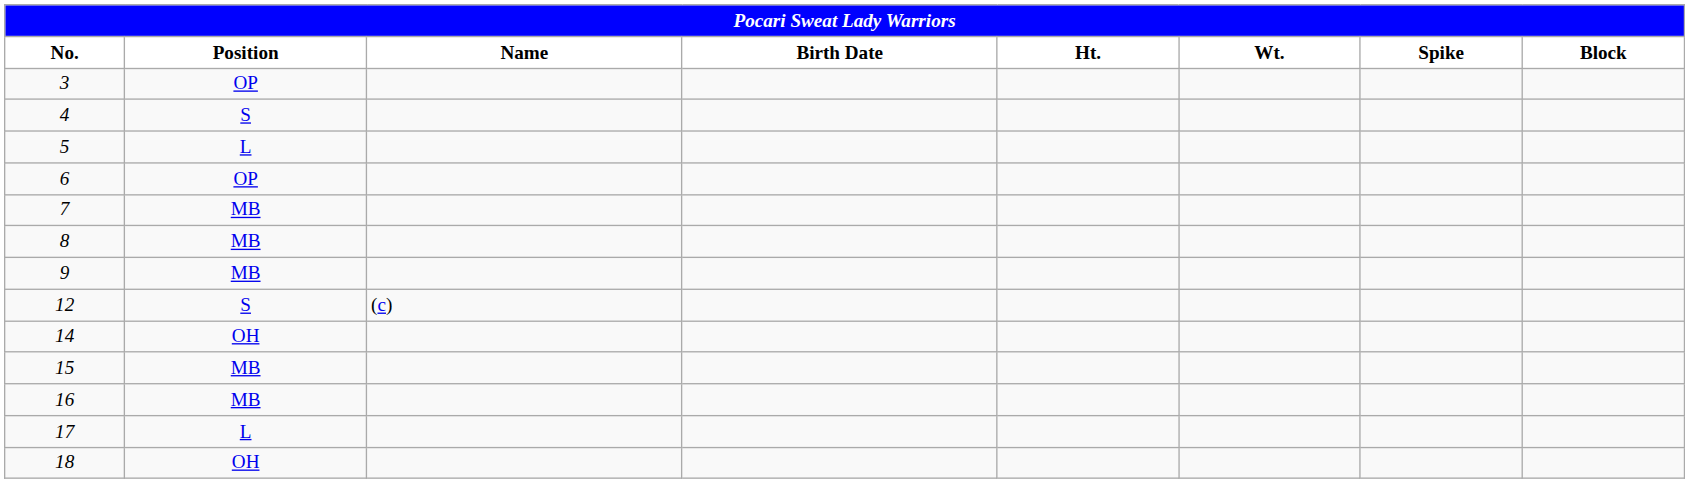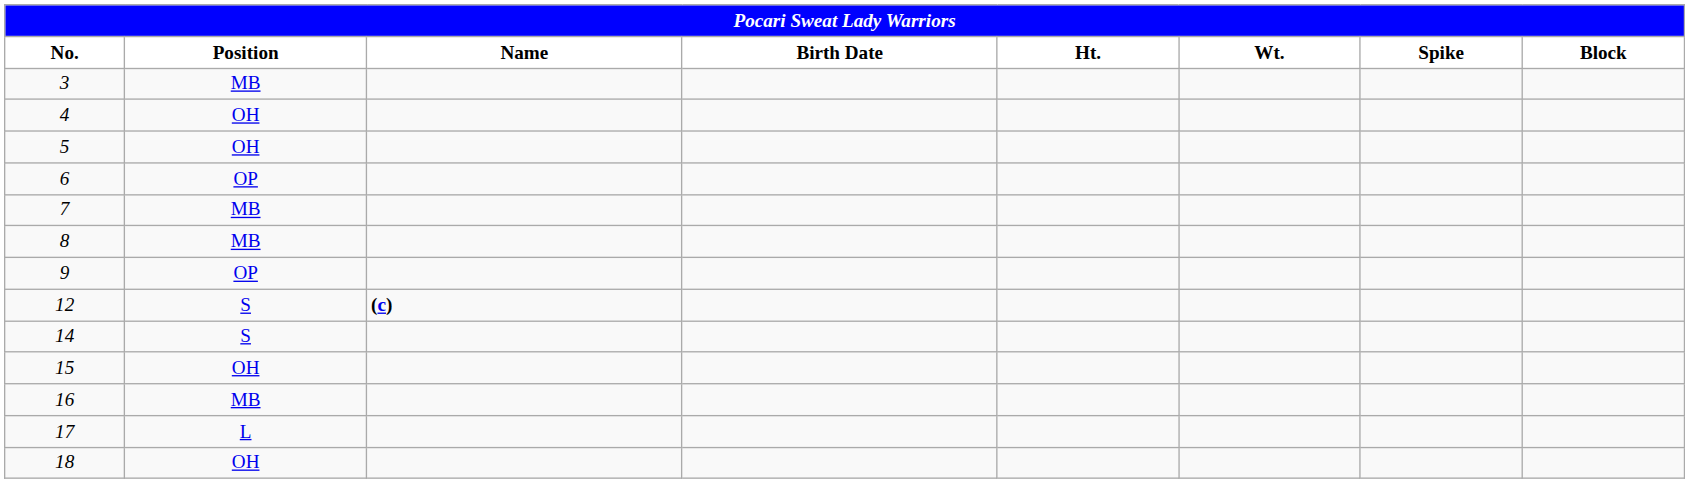 <table class="wikitable sortable" style="text-align:center; width: 100%; font-size:90%;">
 <tr>
 <td colspan="9" style= "background:blue; color:white; text-align: center"><strong><em>Pocari Sweat Lady Warriors</em></strong></td>
 </tr>
 <tr>
 <th style="background: white; color: black; text-align: center"><strong>No.</strong></th>
 <th style="background: white; color: black">Position</th>
 <th style="width:16em; background: white; color: black">Name</th>
 <th style="width:16em; background: white; color: black">Birth Date</th>
 <th style="width:9em; background: white; color: black">Ht.</th>
 <th style="width:9em; background: white; color: black">Wt.</th>
 <th style="width:8em; background: white; color: black">Spike</th>
 <th style="width:8em; background: white; color: black">Block</th>
 </tr>
 <tr>
 <td><em>3</em></td>
-<td><a href='#'>OP</a></td>
+<td><a href='#'>MB</a></td>
 <td style="text-align: left"></td>
 <td align=right></td>
 <td></td>
 <td></td>
 <td></td>
 <td></td>
 </tr>
 <tr>
 <td><em>4</em></td>
-<td><a href='#'>S</a></td>
+<td><a href='#'>OH</a></td>
 <td style="text-align: left"></td>
 <td></td>
 <td></td>
 <td></td>
 <td></td>
 <td></td>
 </tr>
 <tr>
 <td><em>5</em></td>
-<td><a href='#'>L</a></td>
+<td><a href='#'>OH</a></td>
 <td style="text-align: left"></td>
 <td align=right></td>
 <td></td>
 <td></td>
 <td></td>
 <td></td>
 </tr>
 <tr>
 <td><em>6</em></td>
 <td><a href='#'>OP</a></td>
 <td style="text-align: left"></td>
 <td align=right></td>
 <td></td>
 <td></td>
 <td></td>
 <td></td>
 </tr>
 <tr>
 <td><em>7</em></td>
 <td><a href='#'>MB</a></td>
 <td style="text-align: left"></td>
 <td align=right></td>
 <td></td>
 <td></td>
 <td></td>
 <td></td>
 </tr>
 <tr>
 <td><em>8</em></td>
 <td><a href='#'>MB</a></td>
 <td style="text-align: left"></td>
 <td align=right></td>
 <td></td>
 <td></td>
 <td></td>
 <td></td>
 </tr>
 <tr>
 <td><em>9</em></td>
-<td><a href='#'>MB</a></td>
+<td><a href='#'>OP</a></td>
 <td style="text-align: left"></td>
 <td align=right></td>
 <td></td>
 <td></td>
 <td></td>
 <td></td>
 </tr>
 <tr>
 <td><em>12</em></td>
 <td><a href='#'>S</a></td>
-<td style="text-align: left"> (<a href='#'>c</a>)</td>
+<td style="text-align: left"><strong> (<a href='#'>c</a>)</strong></td>
 <td align=right></td>
 <td></td>
 <td></td>
 <td></td>
 <td></td>
 </tr>
 <tr>
 <td><em>14</em></td>
-<td><a href='#'>OH</a></td>
+<td><a href='#'>S</a></td>
 <td style="text-align: left"></td>
 <td></td>
 <td></td>
 <td></td>
 <td></td>
 <td></td>
 </tr>
 <tr>
 <td><em>15</em></td>
-<td><a href='#'>MB</a></td>
+<td><a href='#'>OH</a></td>
 <td style="text-align: left"></td>
 <td align=right></td>
 <td></td>
 <td></td>
 <td></td>
 <td></td>
 </tr>
 <tr>
 <td><em>16</em></td>
 <td><a href='#'>MB</a></td>
 <td style="text-align: left"></td>
 <td align=right></td>
 <td></td>
 <td></td>
 <td></td>
 <td></td>
 </tr>
 <tr>
 <td><em>17</em></td>
 <td><a href='#'>L</a></td>
 <td style="text-align: left"></td>
 <td></td>
 <td></td>
 <td></td>
 <td></td>
 <td></td>
 </tr>
 <tr>
 <td><em>18</em></td>
 <td><a href='#'>OH</a></td>
 <td style="text-align: left"></td>
 <td align=right></td>
 <td></td>
 <td></td>
 <td></td>
 <td></td>
 </tr>
 </table>
